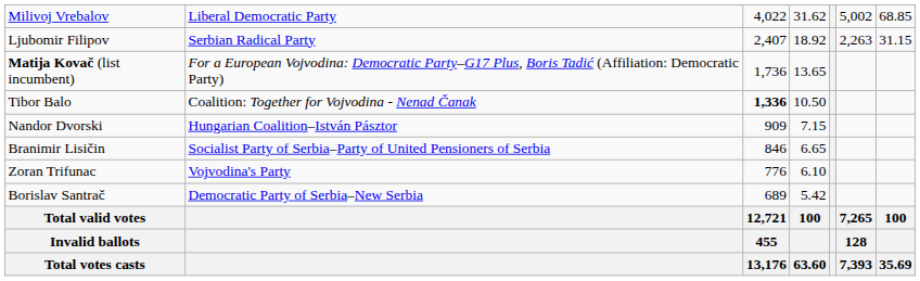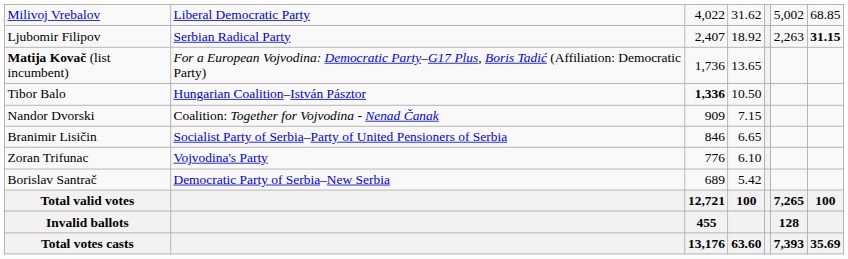 <table style="width:1000px;" class="wikitable">
 <tr>
 <td align="left"><a href='#'>Milivoj Vrebalov</a></td>
 <td align="left"><a href='#'>Liberal Democratic Party</a></td>
 <td align="right">4,022</td>
 <td align="right">31.62</td>
 <th align="left"></th>
 <td align="right">5,002</td>
 <td align="right">68.85</td>
 </tr>
 <tr>
 <td align="left">Ljubomir Filipov</td>
 <td align="left"><a href='#'>Serbian Radical Party</a></td>
 <td align="right">2,407</td>
 <td align="right">18.92</td>
 <th align="left"></th>
 <td align="right">2,263</td>
-<td align="right">31.15</td>
+<td align="right"><strong>31.15</strong></td>
 </tr>
 <tr>
 <td align="left"><strong>Matija Kovač</strong> (list incumbent)</td>
 <td align="left"><em>For a European Vojvodina: <a href='#'>Democratic Party</a>–<a href='#'>G17 Plus</a>, <a href='#'>Boris Tadić</a></em> (Affiliation: Democratic Party)</td>
 <td align="right">1,736</td>
 <td align="right">13.65</td>
 <th align="left"></th>
 <td align="right"></td>
 <td align="right"></td>
 </tr>
 <tr>
 <td align="left">Tibor Balo</td>
-<td align="left">Coalition: <em>Together for Vojvodina - <a href='#'>Nenad Čanak</a></em></td>
+<td align="left"><a href='#'>Hungarian Coalition</a>–<a href='#'>István Pásztor</a></td>
 <td align="right"><strong>1,336</strong></td>
 <td align="right">10.50</td>
 <th align="left"></th>
 <td align="right"></td>
 <td align="right"></td>
 </tr>
 <tr>
 <td align="left">Nandor Dvorski</td>
-<td align="left"><a href='#'>Hungarian Coalition</a>–<a href='#'>István Pásztor</a></td>
+<td align="left">Coalition: <em>Together for Vojvodina - <a href='#'>Nenad Čanak</a></em></td>
 <td align="right">909</td>
 <td align="right">7.15</td>
 <th align="left"></th>
 <td align="right"></td>
 <td align="right"></td>
 </tr>
 <tr>
 <td align="left">Branimir Lisičin</td>
 <td align="left"><a href='#'>Socialist Party of Serbia</a>–<a href='#'>Party of United Pensioners of Serbia</a></td>
 <td align="right">846</td>
 <td align="right">6.65</td>
 <th align="left"></th>
 <td align="right"></td>
 <td align="right"></td>
 </tr>
 <tr>
 <td align="left">Zoran Trifunac</td>
 <td align="left"><a href='#'>Vojvodina's Party</a></td>
 <td align="right">776</td>
 <td align="right">6.10</td>
 <th align="left"></th>
 <td align="right"></td>
 <td align="right"></td>
 </tr>
 <tr>
 <td align="left">Borislav Santrač</td>
 <td align="left"><a href='#'>Democratic Party of Serbia</a>–<a href='#'>New Serbia</a></td>
 <td align="right">689</td>
 <td align="right">5.42</td>
 <th align="left"></th>
 <td align="right"></td>
 <td align="right"></td>
 </tr>
 <tr>
 <th align="left">Total valid votes</th>
 <th align="left"></th>
 <th align="right">12,721</th>
 <th align="right">100</th>
 <th align="left"></th>
 <th align="right">7,265</th>
 <th align="right">100</th>
 </tr>
 <tr>
 <th align="left">Invalid ballots</th>
 <th align="left"></th>
 <th align="right">455</th>
 <th align="right"></th>
 <th align="left"></th>
 <th align="right">128</th>
 <th align="right"></th>
 </tr>
 <tr>
 <th align="left">Total votes casts</th>
 <th align="left"></th>
 <th align="right">13,176</th>
 <th align="right">63.60</th>
 <th align="left"></th>
 <th align="right">7,393</th>
 <th align="right">35.69</th>
 </tr>
 </table>
